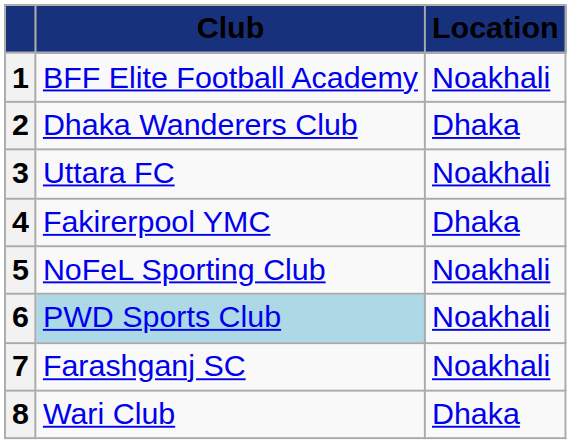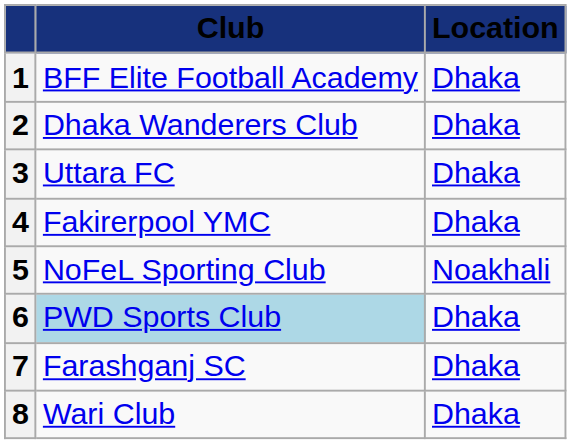 <table class="wikitable sortable" style="text-align:left">
 <tr>
 <th style="background:#17317c;"></th>
 <th style="background:#17317c;"><span>Club</span></th>
 <th style="background:#17317c;"><span>Location</span></th>
 </tr>
 <tr>
 <th>1</th>
 <td><a href='#'>BFF Elite Football Academy</a></td>
-<td><a href='#'>Noakhali</a></td>
+<td><a href='#'>Dhaka</a></td>
 </tr>
 <tr>
 <th>2</th>
 <td><a href='#'>Dhaka Wanderers Club</a></td>
 <td><a href='#'>Dhaka</a></td>
 </tr>
 <tr>
 <th>3</th>
 <td><a href='#'>Uttara FC</a></td>
-<td><a href='#'>Noakhali</a></td>
+<td><a href='#'>Dhaka</a></td>
 </tr>
 <tr>
 <th>4</th>
 <td><a href='#'>Fakirerpool YMC</a></td>
 <td><a href='#'>Dhaka</a></td>
 </tr>
 <tr>
 <th>5</th>
 <td><a href='#'>NoFeL Sporting Club</a></td>
 <td><a href='#'>Noakhali</a></td>
 </tr>
 <tr>
 <th>6</th>
 <td style="background: lightblue;"><a href='#'>PWD Sports Club</a></td>
-<td><a href='#'>Noakhali</a></td>
+<td><a href='#'>Dhaka</a></td>
 </tr>
 <tr>
 <th>7</th>
 <td><a href='#'>Farashganj SC</a></td>
-<td><a href='#'>Noakhali</a></td>
+<td><a href='#'>Dhaka</a></td>
 </tr>
 <tr>
 <th>8</th>
 <td><a href='#'>Wari Club</a></td>
 <td><a href='#'>Dhaka</a></td>
 </tr>
 </table>
